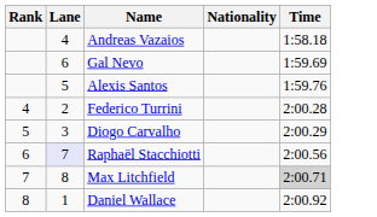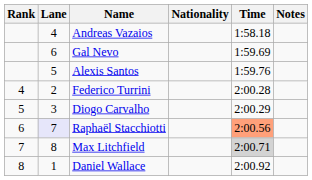 <table class="wikitable sortable" style="text-align:center">
 <tr>
 <th>Rank</th>
 <th>Lane</th>
 <th>Name</th>
 <th>Nationality</th>
 <th>Time</th>
+<th>Notes</th>
 </tr>
 <tr>
 <td></td>
 <td>4</td>
 <td align=left><a href='#'>Andreas Vazaios</a></td>
 <td align=left></td>
 <td>1:58.18</td>
+<td></td>
 </tr>
 <tr>
 <td></td>
 <td>6</td>
 <td align=left><a href='#'>Gal Nevo</a></td>
 <td align=left></td>
 <td>1:59.69</td>
+<td></td>
 </tr>
 <tr>
 <td></td>
 <td>5</td>
 <td align=left><a href='#'>Alexis Santos</a></td>
 <td align=left></td>
 <td>1:59.76</td>
+<td></td>
 </tr>
 <tr>
 <td>4</td>
 <td>2</td>
 <td align=left><a href='#'>Federico Turrini</a></td>
 <td align=left></td>
 <td>2:00.28</td>
+<td></td>
 </tr>
 <tr>
 <td>5</td>
 <td>3</td>
 <td align=left><a href='#'>Diogo Carvalho</a></td>
 <td align=left></td>
 <td>2:00.29</td>
+<td></td>
 </tr>
 <tr>
 <td>6</td>
 <td style="background: lavender;">7</td>
 <td align=left><a href='#'>Raphaël Stacchiotti</a></td>
 <td align=left></td>
-<td>2:00.56</td>
+<td style="background: lightsalmon;">2:00.56</td>
+<td></td>
 </tr>
 <tr>
 <td>7</td>
 <td>8</td>
 <td align=left><a href='#'>Max Litchfield</a></td>
 <td align=left></td>
 <td style="background: lightgrey;">2:00.71</td>
+<td></td>
 </tr>
 <tr>
 <td>8</td>
 <td>1</td>
 <td align=left><a href='#'>Daniel Wallace</a></td>
 <td align=left></td>
 <td>2:00.92</td>
+<td></td>
 </tr>
 </table>
